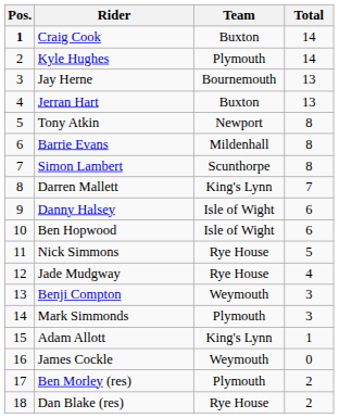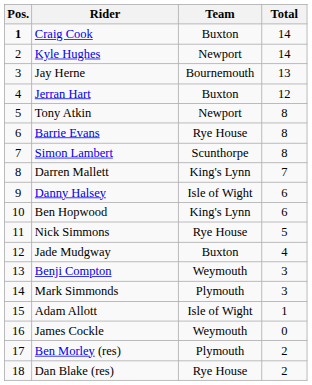 <table class=wikitable>
 <tr>
 <th width=25px>Pos.</th>
 <th width=180px>Rider</th>
 <th width=100px>Team</th>
 <th width=50px>Total</th>
 </tr>
 <tr align=center >
 <td><strong>1</strong></td>
 <td align=left><a href='#'>Craig Cook</a></td>
 <td>Buxton</td>
 <td>14</td>
 </tr>
 <tr align=center>
 <td>2</td>
 <td align=left><a href='#'>Kyle Hughes</a></td>
-<td>Plymouth</td>
+<td>Newport</td>
 <td>14</td>
 </tr>
 <tr align=center>
 <td>3</td>
 <td align=left>Jay Herne</td>
 <td>Bournemouth</td>
 <td>13</td>
 </tr>
 <tr align=center>
 <td>4</td>
 <td align=left><a href='#'>Jerran Hart</a></td>
 <td>Buxton</td>
-<td>13</td>
+<td>12</td>
 </tr>
 <tr align=center>
 <td>5</td>
 <td align=left>Tony Atkin</td>
 <td>Newport</td>
 <td>8</td>
 </tr>
 <tr align=center>
 <td>6</td>
 <td align=left><a href='#'>Barrie Evans</a></td>
-<td>Mildenhall</td>
+<td>Rye House</td>
 <td>8</td>
 </tr>
 <tr align=center>
 <td>7</td>
 <td align=left><a href='#'>Simon Lambert</a></td>
 <td>Scunthorpe</td>
 <td>8</td>
 </tr>
 <tr align=center>
 <td>8</td>
 <td align=left>Darren Mallett</td>
 <td>King's Lynn</td>
 <td>7</td>
 </tr>
 <tr align=center>
 <td>9</td>
 <td align=left><a href='#'>Danny Halsey</a></td>
 <td>Isle of Wight</td>
 <td>6</td>
 </tr>
 <tr align=center>
 <td>10</td>
 <td align=left>Ben Hopwood</td>
-<td>Isle of Wight</td>
+<td>King's Lynn</td>
 <td>6</td>
 </tr>
 <tr align=center>
 <td>11</td>
 <td align=left>Nick Simmons</td>
 <td>Rye House</td>
 <td>5</td>
 </tr>
 <tr align=center>
 <td>12</td>
 <td align=left>Jade Mudgway</td>
-<td>Rye House</td>
+<td>Buxton</td>
 <td>4</td>
 </tr>
 <tr align=center>
 <td>13</td>
 <td align=left><a href='#'>Benji Compton</a></td>
 <td>Weymouth</td>
 <td>3</td>
 </tr>
 <tr align=center>
 <td>14</td>
 <td align=left>Mark Simmonds</td>
 <td>Plymouth</td>
 <td>3</td>
 </tr>
 <tr align=center>
 <td>15</td>
 <td align=left>Adam Allott</td>
-<td>King's Lynn</td>
+<td>Isle of Wight</td>
 <td>1</td>
 </tr>
 <tr align=center>
 <td>16</td>
 <td align=left>James Cockle</td>
 <td>Weymouth</td>
 <td>0</td>
 </tr>
 <tr align=center>
 <td>17</td>
 <td align=left><a href='#'>Ben Morley</a> (res)</td>
 <td>Plymouth</td>
 <td>2</td>
 </tr>
 <tr align=center>
 <td>18</td>
 <td align=left>Dan Blake (res)</td>
 <td>Rye House</td>
 <td>2</td>
 </tr>
 </table>
